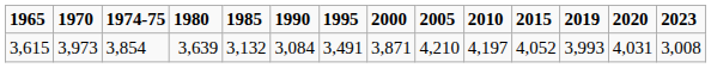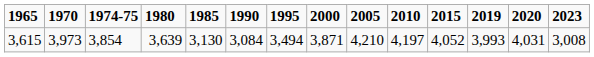 <table class="wikitable">
 <tr>
 <td><strong>1965</strong></td>
 <td><strong>1970</strong></td>
 <td><strong>1974-75</strong></td>
 <td><strong>1980</strong></td>
 <td><strong>1985</strong></td>
 <td><strong>1990</strong></td>
 <td><strong>1995</strong></td>
 <td><strong>2000</strong></td>
 <td><strong>2005</strong></td>
 <td><strong>2010</strong></td>
 <td><strong>2015</strong></td>
 <td><strong>2019</strong></td>
 <td><strong>2020</strong></td>
 <td><strong>2023</strong></td>
 </tr>
 <tr>
 <td>3,615</td>
 <td>3,973</td>
 <td>3,854</td>
 <td> 3,639</td>
-<td>3,132</td>
+<td>3,130</td>
 <td>3,084</td>
-<td>3,491</td>
+<td>3,494</td>
 <td>3,871</td>
 <td>4,210</td>
 <td>4,197</td>
 <td>4,052</td>
 <td>3,993</td>
 <td>4,031</td>
 <td>3,008</td>
 </tr>
 </table>
